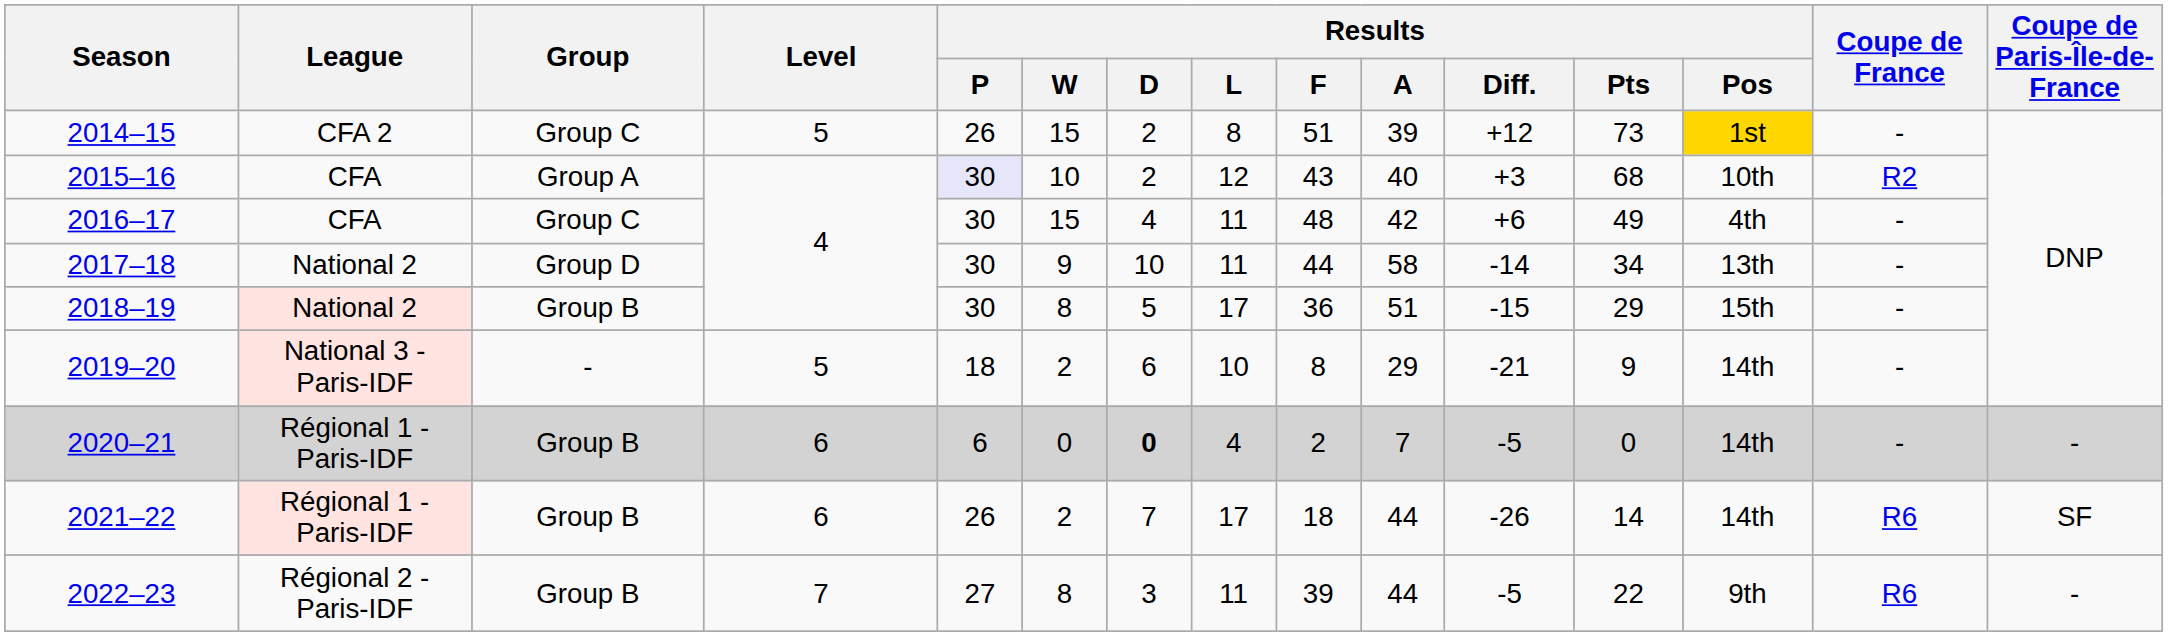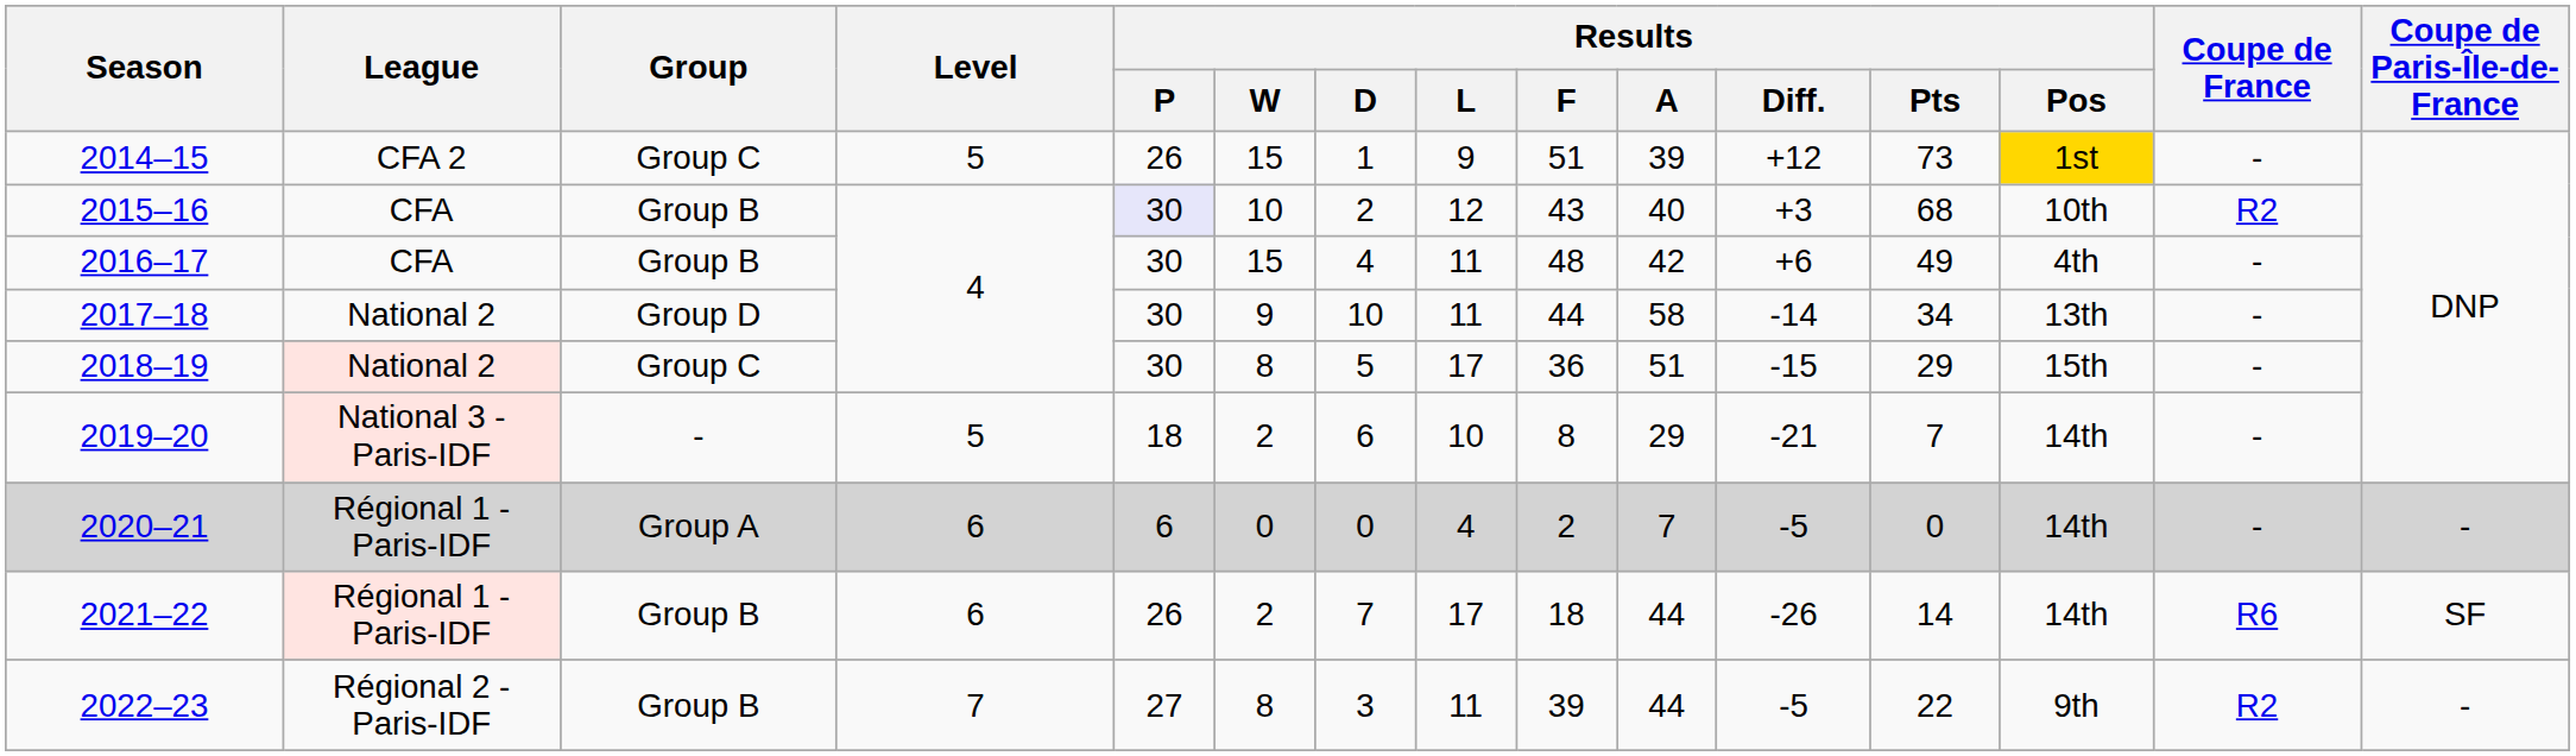 <table class="wikitable sortable" style="text-align: center">
 <tr>
 <th rowspan=2 width=8% scope=col>Season</th>
 <th rowspan=2 width=8% scope=col>League</th>
 <th rowspan=2 width=8% scope=col>Group</th>
 <th rowspan=2 width=8% scope=col>Level</th>
 <th colspan=9 width=30%>Results</th>
 <th rowspan=2 width=6% scope=col data-sort-type="text"><a href='#'>Coupe de France</a></th>
 <th rowspan=2 width=6% scope=col data-sort-type="text"><a href='#'>Coupe de Paris-Île-de-France</a></th>
 </tr>
 <tr class=unsortable>
 <th scope=col data-sort-type="number">P</th>
 <th scope=col data-sort-type="number">W</th>
 <th scope=col data-sort-type="number">D</th>
 <th scope=col data-sort-type="number">L</th>
 <th scope=col data-sort-type="number">F</th>
 <th scope=col data-sort-type="number">A</th>
 <th scope=col data-sort-type="number">Diff.</th>
 <th scope=col data-sort-type="number">Pts</th>
 <th scope=col data-sort-type="number">Pos</th>
 </tr>
 <tr>
 <td><a href='#'>2014–15</a> </td>
 <td style=background:cfc>CFA 2</td>
 <td>Group C</td>
 <td>5</td>
 <td>26</td>
 <td>15</td>
-<td>2</td>
-<td>8</td>
+<td>1</td>
+<td>9</td>
 <td>51</td>
 <td>39</td>
 <td>+12</td>
 <td>73</td>
 <td style=background:gold>1st</td>
 <td>-</td>
 <td rowspan="6">DNP</td>
 </tr>
 <tr>
 <td><a href='#'>2015–16</a></td>
 <td>CFA</td>
-<td>Group A</td>
+<td>Group B</td>
 <td rowspan="4">4</td>
 <td style="background: lavender;">30</td>
 <td>10</td>
 <td>2</td>
 <td>12</td>
 <td>43</td>
 <td>40</td>
 <td>+3</td>
 <td>68</td>
 <td>10th</td>
 <td><a href='#'>R2</a></td>
 </tr>
 <tr>
 <td><a href='#'>2016–17</a></td>
 <td>CFA</td>
-<td>Group C</td>
+<td>Group B</td>
 <td>30</td>
 <td>15</td>
 <td>4</td>
 <td>11</td>
 <td>48</td>
 <td>42</td>
 <td>+6</td>
 <td>49</td>
 <td>4th</td>
 <td>-</td>
 </tr>
 <tr>
 <td><a href='#'>2017–18</a></td>
 <td>National 2</td>
 <td>Group D</td>
 <td>30</td>
 <td>9</td>
 <td>10</td>
 <td>11</td>
 <td>44</td>
 <td>58</td>
 <td>-14</td>
 <td>34</td>
 <td>13th</td>
 <td>-</td>
 </tr>
 <tr>
 <td><a href='#'>2018–19</a> </td>
 <td style=background:MistyRose>National 2</td>
-<td>Group B</td>
+<td>Group C</td>
 <td>30</td>
 <td>8</td>
 <td>5</td>
 <td>17</td>
 <td>36</td>
 <td>51</td>
 <td>-15</td>
 <td>29</td>
 <td>15th</td>
 <td>-</td>
 </tr>
 <tr>
 <td><a href='#'>2019–20</a> </td>
 <td style=background:MistyRose>National 3 - Paris-IDF</td>
 <td>-</td>
 <td>5</td>
 <td>18</td>
 <td>2</td>
 <td>6</td>
 <td>10</td>
 <td>8</td>
 <td>29</td>
 <td>-21</td>
-<td>9</td>
+<td>7</td>
 <td>14th</td>
 <td>-</td>
 </tr>
 <tr style=background:LightGray>
 <td><a href='#'>2020–21</a></td>
 <td>Régional 1 - Paris-IDF</td>
-<td>Group B</td>
+<td>Group A</td>
 <td>6</td>
 <td>6</td>
 <td>0</td>
-<td><strong>0</strong></td>
+<td>0</td>
 <td>4</td>
 <td>2</td>
 <td>7</td>
 <td>-5</td>
 <td>0</td>
 <td>14th</td>
 <td>-</td>
 <td>-</td>
 </tr>
 <tr>
 <td><a href='#'>2021–22</a> </td>
 <td style=background:MistyRose>Régional 1 - Paris-IDF</td>
 <td>Group B</td>
 <td>6</td>
 <td>26</td>
 <td>2</td>
 <td>7</td>
 <td>17</td>
 <td>18</td>
 <td>44</td>
 <td>-26</td>
 <td>14</td>
 <td>14th</td>
 <td><a href='#'>R6</a></td>
 <td>SF</td>
 </tr>
 <tr>
 <td><a href='#'>2022–23</a></td>
 <td>Régional 2 - Paris-IDF</td>
 <td>Group B</td>
 <td>7</td>
 <td>27</td>
 <td>8</td>
 <td>3</td>
 <td>11</td>
 <td>39</td>
 <td>44</td>
 <td>-5</td>
 <td>22</td>
 <td>9th</td>
-<td><a href='#'>R6</a></td>
+<td><a href='#'>R2</a></td>
 <td>-</td>
 </tr>
 </table>
